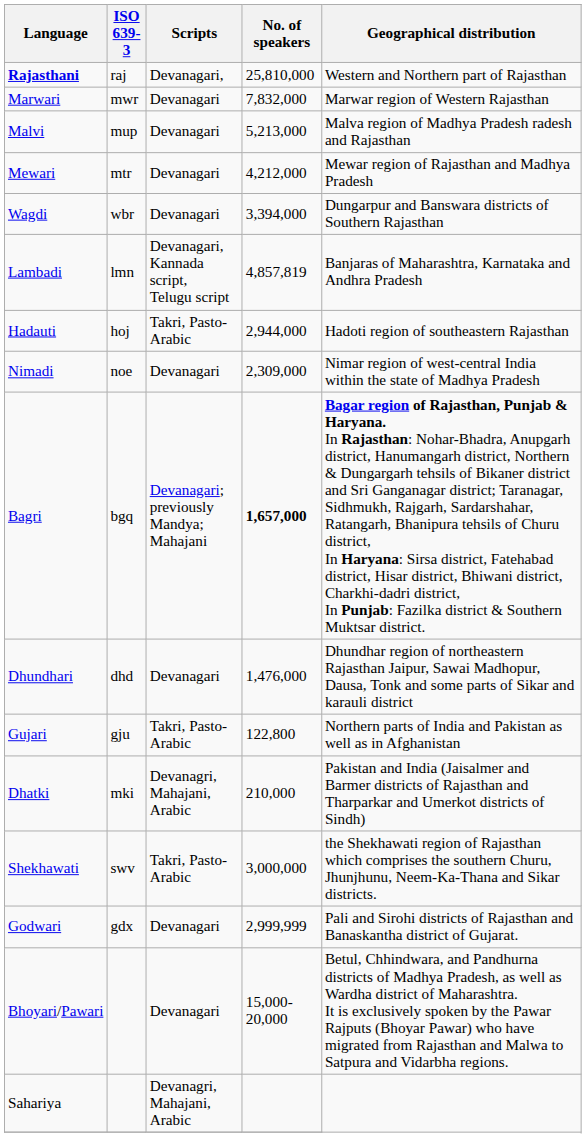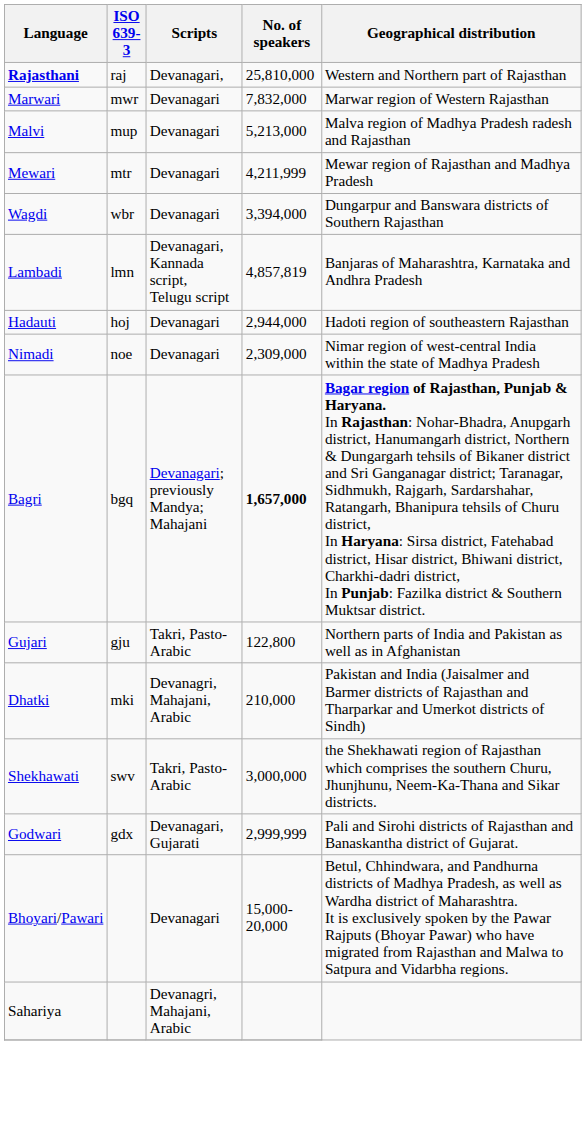 <table class="wikitable sortable">
 <tr>
 <th>Language</th>
 <th><a href='#'>ISO 639-3</a></th>
 <th>Scripts</th>
 <th data-sort-type="number">No. of speakers</th>
 <th>Geographical distribution</th>
 </tr>
 <tr>
 <td><strong><a href='#'>Rajasthani</a></strong></td>
 <td>raj</td>
 <td>Devanagari,</td>
 <td>25,810,000</td>
 <td>Western and Northern part of Rajasthan</td>
 </tr>
 <tr>
 <td><a href='#'>Marwari</a></td>
 <td>mwr</td>
 <td>Devanagari</td>
 <td>7,832,000</td>
 <td>Marwar region of Western Rajasthan</td>
 </tr>
 <tr>
 <td><a href='#'>Malvi</a></td>
 <td>mup</td>
 <td>Devanagari</td>
 <td>5,213,000</td>
 <td>Malva region of Madhya Pradesh radesh and Rajasthan</td>
 </tr>
 <tr>
 <td><a href='#'>Mewari</a></td>
 <td>mtr</td>
 <td>Devanagari</td>
-<td>4,212,000</td>
+<td>4,211,999</td>
 <td>Mewar region of Rajasthan and Madhya Pradesh</td>
 </tr>
 <tr>
 <td><a href='#'>Wagdi</a></td>
 <td>wbr</td>
 <td>Devanagari</td>
 <td>3,394,000</td>
 <td>Dungarpur and Banswara districts of Southern Rajasthan</td>
 </tr>
 <tr>
 <td><a href='#'>Lambadi</a></td>
 <td>lmn</td>
 <td>Devanagari,  Kannada script,<br>Telugu script</td>
 <td>4,857,819</td>
 <td>Banjaras of Maharashtra, Karnataka and Andhra Pradesh</td>
 </tr>
 <tr>
 <td><a href='#'>Hadauti</a></td>
 <td>hoj</td>
-<td>Takri, Pasto-Arabic</td>
+<td>Devanagari</td>
 <td>2,944,000</td>
 <td>Hadoti region of southeastern Rajasthan</td>
 </tr>
 <tr>
 <td><a href='#'>Nimadi</a></td>
 <td>noe</td>
 <td>Devanagari</td>
 <td>2,309,000</td>
 <td>Nimar region of west-central India within the state of Madhya Pradesh</td>
 </tr>
 <tr>
 <td><a href='#'>Bagri</a></td>
 <td>bgq</td>
 <td><a href='#'>Devanagari</a>; previously Mandya;<br>Mahajani</td>
 <td><strong>1,657,000</strong></td>
 <td><strong><a href='#'>Bagar region</a> of Rajasthan, Punjab & Haryana.</strong><br>In <strong>Rajasthan</strong>: Nohar-Bhadra, Anupgarh district, Hanumangarh district, Northern  & Dungargarh tehsils of Bikaner district and Sri Ganganagar district; Taranagar, Sidhmukh, Rajgarh, Sardarshahar, Ratangarh, Bhanipura tehsils of Churu district,<br>In <strong>Haryana</strong>: Sirsa district, Fatehabad district, Hisar district, Bhiwani district, Charkhi-dadri district,<br>In <strong>Punjab</strong>: Fazilka district & Southern Muktsar district.</td>
-</tr>
-<tr>
-<td><a href='#'>Dhundhari</a></td>
-<td>dhd</td>
-<td>Devanagari</td>
-<td>1,476,000</td>
-<td>Dhundhar region of northeastern Rajasthan Jaipur, Sawai Madhopur, Dausa, Tonk and some parts of Sikar and karauli district</td>
 </tr>
 <tr>
 <td><a href='#'>Gujari</a></td>
 <td>gju</td>
 <td>Takri, Pasto-Arabic</td>
 <td>122,800</td>
 <td>Northern parts of India and Pakistan as well as in Afghanistan</td>
 </tr>
 <tr>
 <td><a href='#'>Dhatki</a></td>
 <td>mki</td>
 <td>Devanagri, Mahajani, Arabic</td>
 <td>210,000</td>
 <td>Pakistan and India (Jaisalmer and Barmer districts of Rajasthan and Tharparkar and Umerkot districts of Sindh)</td>
 </tr>
 <tr>
 <td><a href='#'>Shekhawati</a></td>
 <td>swv</td>
 <td>Takri, Pasto-Arabic</td>
 <td>3,000,000</td>
 <td>the Shekhawati region of Rajasthan which comprises the southern Churu, Jhunjhunu, Neem-Ka-Thana and Sikar districts.</td>
 </tr>
 <tr>
 <td><a href='#'>Godwari</a></td>
 <td>gdx</td>
-<td>Devanagari</td>
+<td>Devanagari, Gujarati</td>
 <td>2,999,999</td>
 <td>Pali and Sirohi districts of Rajasthan and Banaskantha district of Gujarat.</td>
 </tr>
 <tr>
 <td><a href='#'>Bhoyari</a>/<a href='#'>Pawari</a></td>
 <td></td>
 <td>Devanagari</td>
 <td>15,000-20,000</td>
 <td>Betul, Chhindwara, and Pandhurna districts of Madhya Pradesh, as well as Wardha district of Maharashtra.<br>It is exclusively spoken by the Pawar Rajputs (Bhoyar Pawar) who have migrated from Rajasthan and Malwa to Satpura and Vidarbha regions.</td>
 </tr>
 <tr>
 <td>Sahariya</td>
 <td></td>
 <td>Devanagri, Mahajani, Arabic</td>
 <td></td>
 </tr>
 <tr>
 </tr>
 </table>
